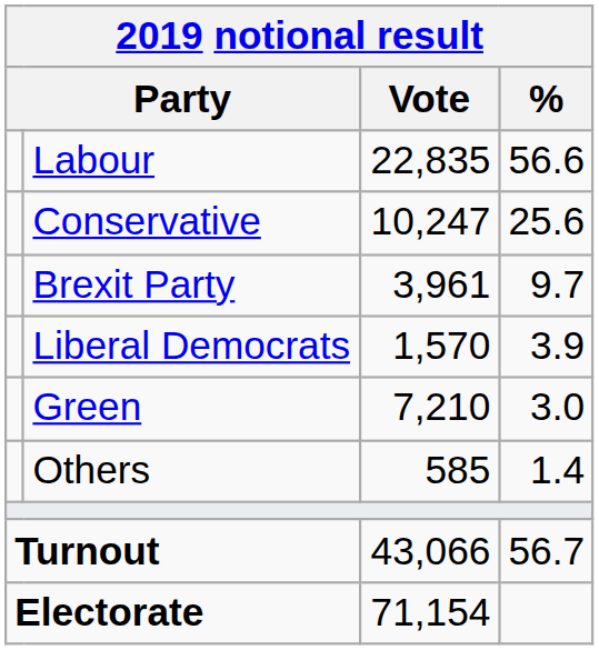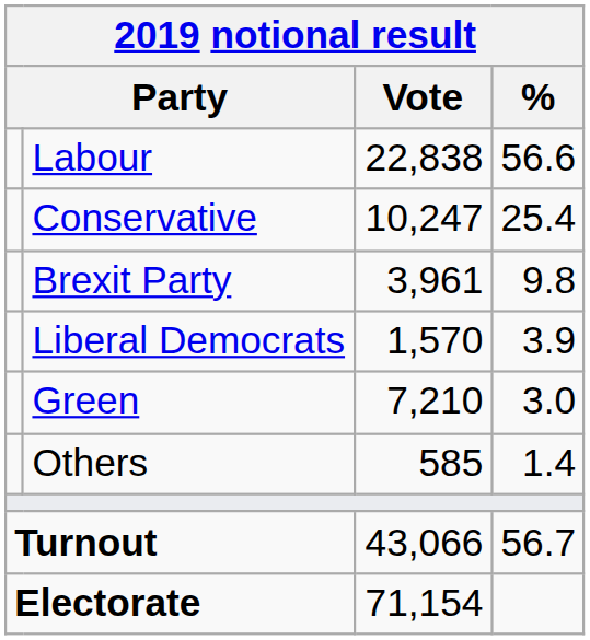 <table class="wikitable">
 <tr>
 <th colspan="4"><a href='#'>2019</a> <a href='#'>notional result</a></th>
 </tr>
 <tr>
 <th bgcolor="#DDDDFF" width="130px" colspan="2">Party</th>
 <th bgcolor="#DDDDFF" width="50px">Vote</th>
 <th bgcolor="#DDDDFF" width="30px">%</th>
 </tr>
 <tr>
 <td></td>
 <td><a href='#'>Labour</a></td>
-<td align=right>22,835</td>
+<td align=right>22,838</td>
 <td align=right>56.6</td>
 </tr>
 <tr>
 <td></td>
 <td><a href='#'>Conservative</a></td>
 <td align=right>10,247</td>
-<td align=right>25.6</td>
+<td align=right>25.4</td>
 </tr>
 <tr>
 <td></td>
 <td><a href='#'>Brexit Party</a></td>
 <td align=right>3,961</td>
-<td align=right>9.7</td>
+<td align=right>9.8</td>
 </tr>
 <tr>
 <td></td>
 <td><a href='#'>Liberal Democrats</a></td>
 <td align=right>1,570</td>
 <td align=right>3.9</td>
 </tr>
 <tr>
 <td></td>
 <td><a href='#'>Green</a></td>
 <td align=right>7,210</td>
 <td align=right>3.0</td>
 </tr>
 <tr>
 <td></td>
 <td>Others</td>
 <td align=right>585</td>
 <td align=right>1.4</td>
 </tr>
 <tr>
 <td colspan="4" bgcolor="#EAECF0"></td>
 </tr>
 <tr>
 <td colspan="2"><strong>Turnout</strong></td>
 <td align=right>43,066</td>
 <td align=right>56.7</td>
 </tr>
 <tr>
 <td colspan="2"><strong>Electorate</strong></td>
 <td align=right>71,154</td>
 </tr>
 </table>
